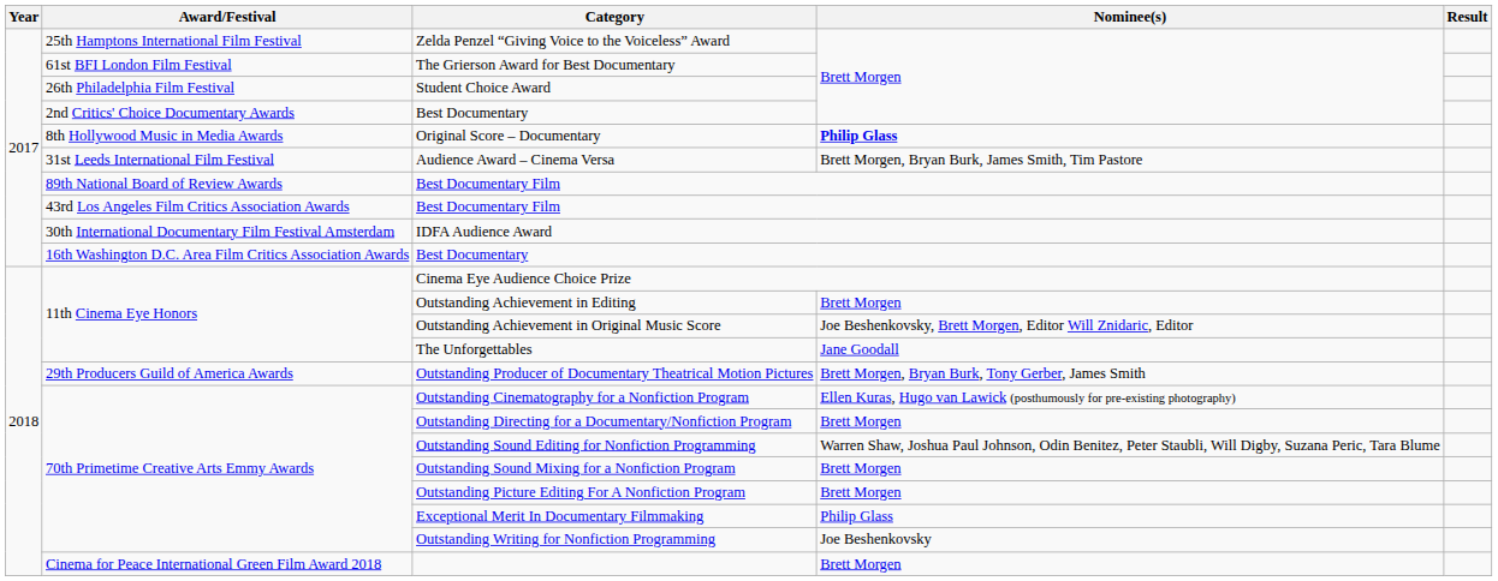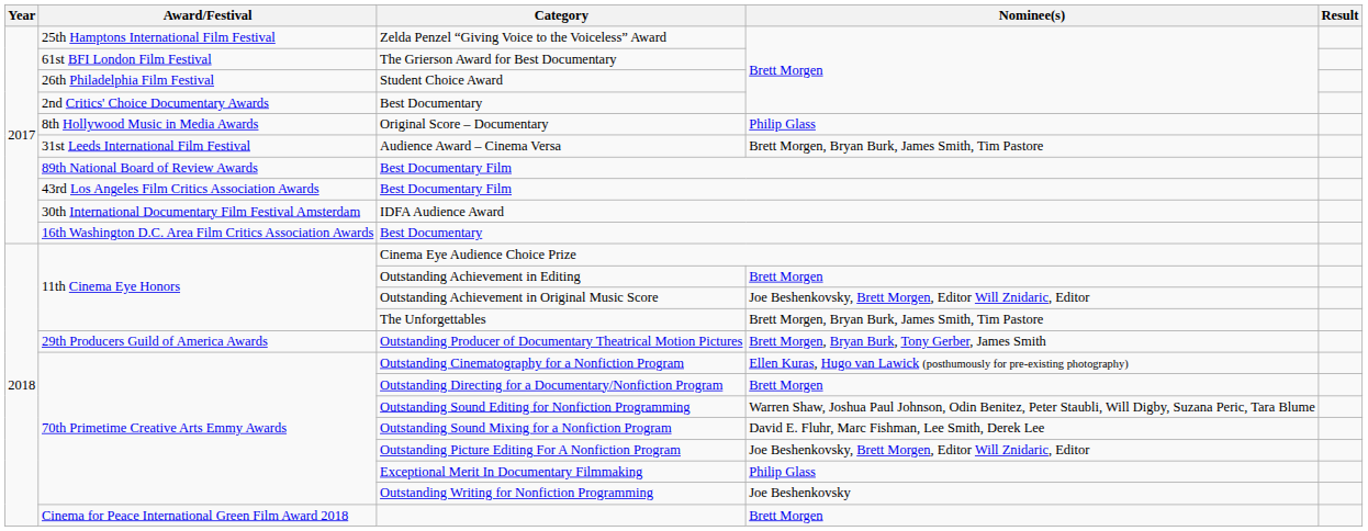 <table class="wikitable">
 <tr>
 <th>Year</th>
 <th>Award/Festival</th>
 <th>Category</th>
 <th>Nominee(s)</th>
 <th>Result</th>
 </tr>
 <tr>
 <td rowspan="10">2017</td>
 <td>25th <a href='#'>Hamptons International Film Festival</a></td>
 <td>Zelda Penzel “Giving Voice to the Voiceless” Award</td>
 <td rowspan="4"><a href='#'>Brett Morgen</a></td>
 <td></td>
 </tr>
 <tr>
 <td>61st <a href='#'>BFI London Film Festival</a></td>
 <td>The Grierson Award for Best Documentary</td>
 <td></td>
 </tr>
 <tr>
 <td>26th <a href='#'>Philadelphia Film Festival</a></td>
 <td>Student Choice Award</td>
 <td></td>
 </tr>
 <tr>
 <td>2nd <a href='#'>Critics' Choice Documentary Awards</a></td>
 <td>Best Documentary</td>
 <td></td>
 </tr>
 <tr>
 <td>8th <a href='#'>Hollywood Music in Media Awards</a></td>
 <td>Original Score – Documentary</td>
-<td><strong><a href='#'>Philip Glass</a></strong></td>
+<td><a href='#'>Philip Glass</a></td>
 <td></td>
 </tr>
 <tr>
 <td>31st <a href='#'>Leeds International Film Festival</a></td>
 <td>Audience Award – Cinema Versa</td>
 <td>Brett Morgen, Bryan Burk, James Smith, Tim Pastore</td>
 <td></td>
 </tr>
 <tr>
 <td><a href='#'>89th National Board of Review Awards</a></td>
 <td colspan=2><a href='#'>Best Documentary Film</a></td>
 <td></td>
 </tr>
 <tr>
 <td>43rd <a href='#'>Los Angeles Film Critics Association Awards</a></td>
 <td colspan=2><a href='#'>Best Documentary Film</a></td>
 <td></td>
 </tr>
 <tr>
 <td>30th <a href='#'>International Documentary Film Festival Amsterdam</a></td>
 <td colspan=2>IDFA Audience Award</td>
 <td></td>
 </tr>
 <tr>
 <td><a href='#'>16th Washington D.C. Area Film Critics Association Awards</a></td>
 <td colspan=2><a href='#'>Best Documentary</a></td>
 <td></td>
 </tr>
 <tr>
 <td rowspan="13">2018</td>
 <td rowspan="4">11th <a href='#'>Cinema Eye Honors</a></td>
 <td colspan=2>Cinema Eye Audience Choice Prize</td>
 <td></td>
 </tr>
 <tr>
 <td>Outstanding Achievement in Editing</td>
 <td><a href='#'>Brett Morgen</a></td>
 <td></td>
 </tr>
 <tr>
 <td>Outstanding Achievement in Original Music Score</td>
 <td>Joe Beshenkovsky, <a href='#'>Brett Morgen</a>, Editor <a href='#'>Will Znidaric</a>, Editor</td>
 <td></td>
 </tr>
 <tr>
 <td>The Unforgettables</td>
-<td><a href='#'>Jane Goodall</a></td>
+<td>Brett Morgen, Bryan Burk, James Smith, Tim Pastore</td>
 <td></td>
 </tr>
 <tr>
 <td><a href='#'>29th Producers Guild of America Awards</a></td>
 <td><a href='#'>Outstanding Producer of Documentary Theatrical Motion Pictures</a></td>
 <td><a href='#'>Brett Morgen</a>, <a href='#'>Bryan Burk</a>, <a href='#'>Tony Gerber</a>, James Smith</td>
 <td></td>
 </tr>
 <tr>
 <td rowspan="7"><a href='#'>70th Primetime Creative Arts Emmy Awards</a></td>
 <td><a href='#'>Outstanding Cinematography for a Nonfiction Program</a></td>
 <td><a href='#'>Ellen Kuras</a>, <a href='#'>Hugo van Lawick</a> <small>(posthumously for pre-existing photography)</small></td>
 <td></td>
 </tr>
 <tr>
 <td><a href='#'>Outstanding Directing for a Documentary/Nonfiction Program</a></td>
 <td><a href='#'>Brett Morgen</a></td>
 <td></td>
 </tr>
 <tr>
 <td><a href='#'>Outstanding Sound Editing for Nonfiction Programming</a></td>
 <td>Warren Shaw, Joshua Paul Johnson, Odin Benitez, Peter Staubli, Will Digby, Suzana Peric, Tara Blume</td>
 <td></td>
 </tr>
 <tr>
 <td><a href='#'>Outstanding Sound Mixing for a Nonfiction Program</a></td>
-<td><a href='#'>Brett Morgen</a></td>
+<td>David E. Fluhr, Marc Fishman, Lee Smith, Derek Lee</td>
 <td></td>
 </tr>
 <tr>
 <td><a href='#'>Outstanding Picture Editing For A Nonfiction Program</a></td>
-<td><a href='#'>Brett Morgen</a></td>
+<td>Joe Beshenkovsky, <a href='#'>Brett Morgen</a>, Editor <a href='#'>Will Znidaric</a>, Editor</td>
 <td></td>
 </tr>
 <tr>
 <td><a href='#'>Exceptional Merit In Documentary Filmmaking</a></td>
 <td><a href='#'>Philip Glass</a></td>
 <td></td>
 </tr>
 <tr>
 <td><a href='#'>Outstanding Writing for Nonfiction Programming</a></td>
 <td>Joe Beshenkovsky</td>
 <td></td>
 </tr>
 <tr>
 <td><a href='#'>Cinema for Peace International Green Film Award 2018</a></td>
 <td></td>
 <td><a href='#'>Brett Morgen</a></td>
 <td></td>
 </tr>
 </table>
